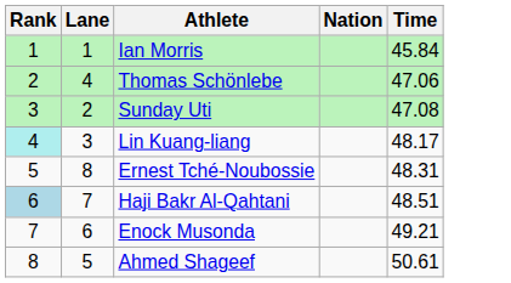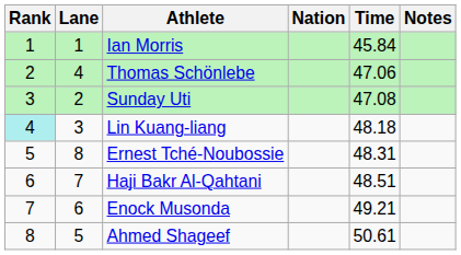 <table class="wikitable sortable" style="text-align:center">
 <tr>
 <th>Rank</th>
 <th>Lane</th>
 <th>Athlete</th>
 <th>Nation</th>
 <th>Time</th>
+<th>Notes</th>
 </tr>
 <tr style="background:#bbf3bb;">
 <td>1</td>
 <td>1</td>
 <td align=left><a href='#'>Ian Morris</a></td>
 <td align=left></td>
 <td>45.84</td>
+<td></td>
 </tr>
 <tr style="background:#bbf3bb;">
 <td>2</td>
 <td>4</td>
 <td align=left><a href='#'>Thomas Schönlebe</a></td>
 <td align=left></td>
 <td>47.06</td>
+<td></td>
 </tr>
 <tr style="background:#bbf3bb;">
 <td>3</td>
 <td>2</td>
 <td align=left><a href='#'>Sunday Uti</a></td>
 <td align=left></td>
 <td>47.08</td>
+<td></td>
 </tr>
 <tr>
 <td style="background: paleturquoise;">4</td>
 <td>3</td>
 <td align=left><a href='#'>Lin Kuang-liang</a></td>
 <td align=left></td>
-<td>48.17</td>
+<td>48.18</td>
+<td></td>
 </tr>
 <tr>
 <td>5</td>
 <td>8</td>
 <td align=left><a href='#'>Ernest Tché-Noubossie</a></td>
 <td align=left></td>
 <td>48.31</td>
+<td></td>
 </tr>
 <tr>
-<td style="background: lightblue;">6</td>
+<td>6</td>
 <td>7</td>
 <td align=left><a href='#'>Haji Bakr Al-Qahtani</a></td>
 <td align=left></td>
 <td>48.51</td>
+<td></td>
 </tr>
 <tr>
 <td>7</td>
 <td>6</td>
 <td align=left><a href='#'>Enock Musonda</a></td>
 <td align=left></td>
 <td>49.21</td>
+<td></td>
 </tr>
 <tr>
 <td>8</td>
 <td>5</td>
 <td align=left><a href='#'>Ahmed Shageef</a></td>
 <td align=left></td>
 <td>50.61</td>
+<td></td>
 </tr>
 </table>
